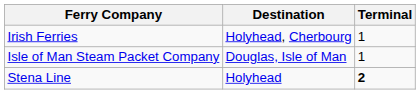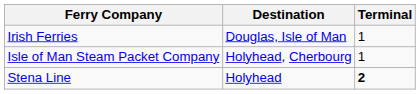 <table class="wikitable">
 <tr>
 <th>Ferry Company</th>
 <th>Destination</th>
 <th>Terminal</th>
 </tr>
 <tr>
 <td><a href='#'>Irish Ferries</a></td>
-<td><a href='#'>Holyhead</a>, <a href='#'>Cherbourg</a></td>
+<td><a href='#'>Douglas, Isle of Man</a></td>
 <td>1</td>
 </tr>
 <tr>
 <td><a href='#'>Isle of Man Steam Packet Company</a></td>
-<td><a href='#'>Douglas, Isle of Man</a></td>
+<td><a href='#'>Holyhead</a>, <a href='#'>Cherbourg</a></td>
 <td>1</td>
 </tr>
 <tr>
 <td><a href='#'>Stena Line</a></td>
 <td><a href='#'>Holyhead</a></td>
 <td><strong>2</strong></td>
 </tr>
 </table>
